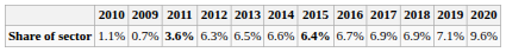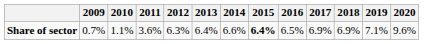 <table class="wikitable">
 <tr>
 <th></th>
+<th>2009</th>
 <th>2010</th>
-<th>2009</th>
 <th>2011</th>
 <th>2012</th>
 <th>2013</th>
 <th>2014</th>
 <th>2015</th>
 <th>2016</th>
 <th>2017</th>
 <th>2018</th>
 <th>2019</th>
 <th>2020</th>
 </tr>
 <tr>
 <td><strong>Share of sector</strong></td>
+<td>0.7%</td>
 <td>1.1%</td>
-<td>0.7%</td>
-<td><strong>3.6%</strong></td>
+<td>3.6%</td>
 <td>6.3%</td>
-<td>6.5%</td>
+<td>6.4%</td>
 <td>6.6%</td>
 <td><strong>6.4%</strong></td>
-<td>6.7%</td>
+<td>6.5%</td>
 <td>6.9%</td>
 <td>6.9%</td>
 <td>7.1%</td>
 <td>9.6%</td>
 </tr>
 </table>
